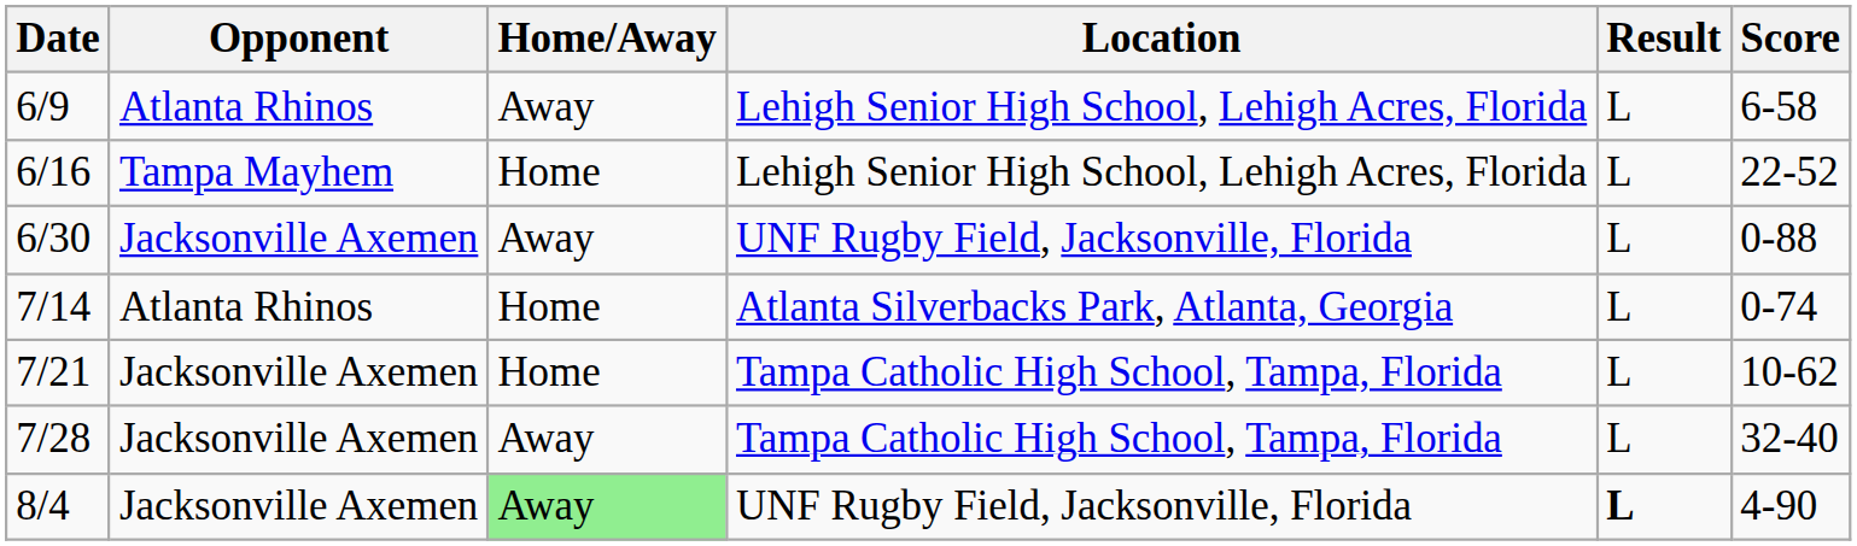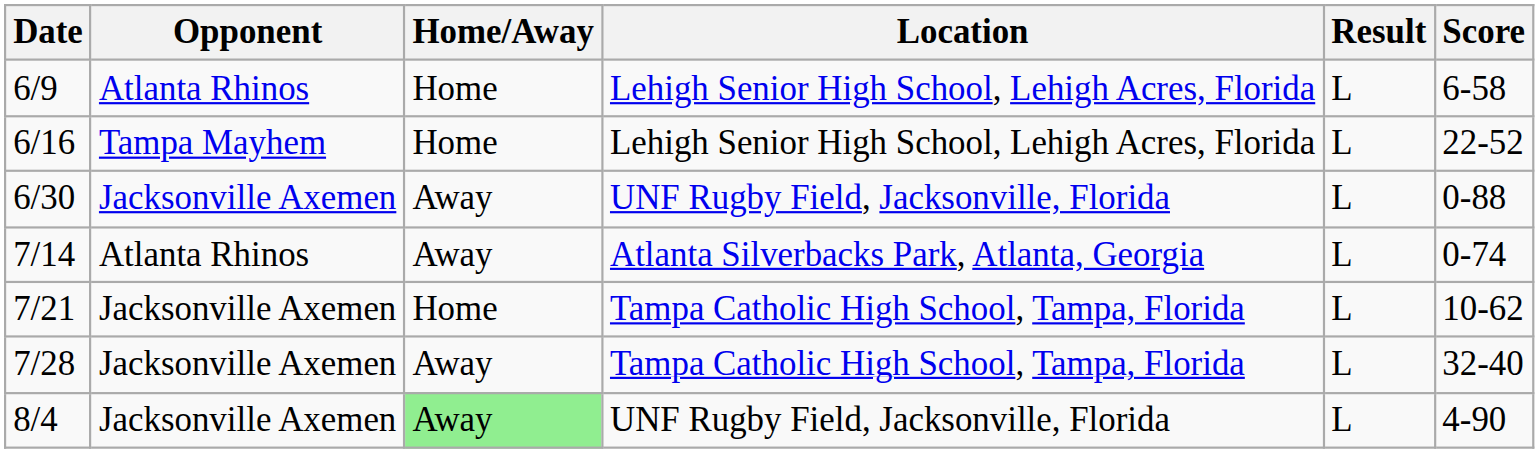 <table class="wikitable">
 <tr>
 <th>Date</th>
 <th>Opponent</th>
 <th>Home/Away</th>
 <th>Location</th>
 <th>Result</th>
 <th>Score</th>
 </tr>
 <tr>
 <td>6/9</td>
 <td><a href='#'>Atlanta Rhinos</a></td>
-<td>Away</td>
+<td>Home</td>
 <td><a href='#'>Lehigh Senior High School</a>, <a href='#'>Lehigh Acres, Florida</a></td>
 <td>L</td>
 <td>6-58</td>
 </tr>
 <tr>
 <td>6/16</td>
 <td><a href='#'>Tampa Mayhem</a></td>
 <td>Home</td>
 <td>Lehigh Senior High School, Lehigh Acres, Florida</td>
 <td>L</td>
 <td>22-52</td>
 </tr>
 <tr>
 <td>6/30</td>
 <td><a href='#'>Jacksonville Axemen</a></td>
 <td>Away</td>
 <td><a href='#'>UNF Rugby Field</a>, <a href='#'>Jacksonville, Florida</a></td>
 <td>L</td>
 <td>0-88</td>
 </tr>
 <tr>
 <td>7/14</td>
 <td>Atlanta Rhinos</td>
-<td>Home</td>
+<td>Away</td>
 <td><a href='#'>Atlanta Silverbacks Park</a>, <a href='#'>Atlanta, Georgia</a></td>
 <td>L</td>
 <td>0-74</td>
 </tr>
 <tr>
 <td>7/21</td>
 <td>Jacksonville Axemen</td>
 <td>Home</td>
 <td><a href='#'>Tampa Catholic High School</a>, <a href='#'>Tampa, Florida</a></td>
 <td>L</td>
 <td>10-62</td>
 </tr>
 <tr>
 <td>7/28</td>
 <td>Jacksonville Axemen</td>
 <td>Away</td>
 <td><a href='#'>Tampa Catholic High School</a>, <a href='#'>Tampa, Florida</a></td>
 <td>L</td>
 <td>32-40</td>
 </tr>
 <tr>
 <td>8/4</td>
 <td>Jacksonville Axemen</td>
 <td style="background: lightgreen;">Away</td>
 <td>UNF Rugby Field, Jacksonville, Florida</td>
-<td><strong>L</strong></td>
+<td>L</td>
 <td>4-90</td>
 </tr>
 </table>
